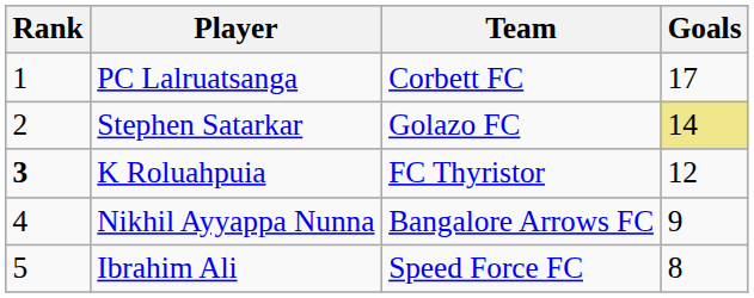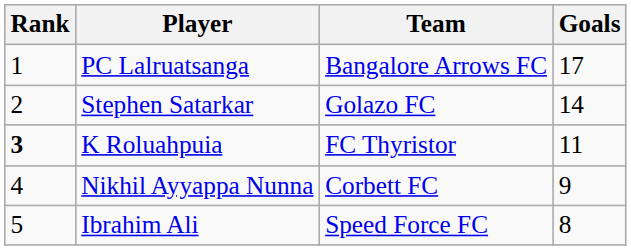 <table class="wikitable sortable">
 <tr>
 <th>Rank</th>
 <th>Player</th>
 <th>Team</th>
 <th>Goals</th>
 </tr>
 <tr>
 <td>1</td>
 <td align="left"> <a href='#'>PC Lalruatsanga</a></td>
-<td align="left"><a href='#'>Corbett FC</a></td>
+<td align="left"><a href='#'>Bangalore Arrows FC</a></td>
 <td>17</td>
 </tr>
 <tr>
 <td>2</td>
 <td align="left"> <a href='#'>Stephen Satarkar</a></td>
 <td align="left"><a href='#'>Golazo FC</a></td>
-<td style="background: khaki;">14</td>
+<td>14</td>
 </tr>
 <tr>
 <td><strong>3</strong></td>
 <td align="left"> <a href='#'>K Roluahpuia</a></td>
 <td align="left"><a href='#'>FC Thyristor</a></td>
-<td>12</td>
+<td>11</td>
 </tr>
 <tr>
 <td>4</td>
 <td align="left"> <a href='#'>Nikhil Ayyappa Nunna</a></td>
-<td align="left"><a href='#'>Bangalore Arrows FC</a></td>
+<td align="left"><a href='#'>Corbett FC</a></td>
 <td>9</td>
 </tr>
 <tr>
 <td>5</td>
 <td align="left"> <a href='#'>Ibrahim Ali</a></td>
 <td align="left"><a href='#'>Speed Force FC</a></td>
 <td>8</td>
 </tr>
 </table>
